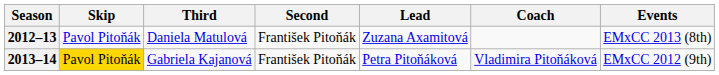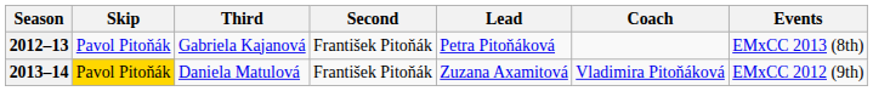 <table class="wikitable">
 <tr>
 <th scope="col">Season</th>
 <th scope="col">Skip</th>
 <th scope="col">Third</th>
 <th scope="col">Second</th>
 <th scope="col">Lead</th>
 <th scope="col">Coach</th>
 <th scope="col">Events</th>
 </tr>
 <tr>
 <th scope="row">2012–13</th>
 <td><a href='#'>Pavol Pitoňák</a></td>
-<td><a href='#'>Daniela Matulová</a></td>
+<td><a href='#'>Gabriela Kajanová</a></td>
 <td>František Pitoňák</td>
-<td><a href='#'>Zuzana Axamitová</a></td>
+<td><a href='#'>Petra Pitoňáková</a></td>
 <td></td>
 <td><a href='#'>EMxCC 2013</a> (8th)</td>
 </tr>
 <tr>
 <th scope="row">2013–14</th>
 <td style="background: gold;">Pavol Pitoňák</td>
-<td><a href='#'>Gabriela Kajanová</a></td>
+<td><a href='#'>Daniela Matulová</a></td>
 <td>František Pitoňák</td>
-<td><a href='#'>Petra Pitoňáková</a></td>
+<td><a href='#'>Zuzana Axamitová</a></td>
 <td><a href='#'>Vladimira Pitoňáková</a></td>
 <td><a href='#'>EMxCC 2012</a> (9th)</td>
 </tr>
 </table>
